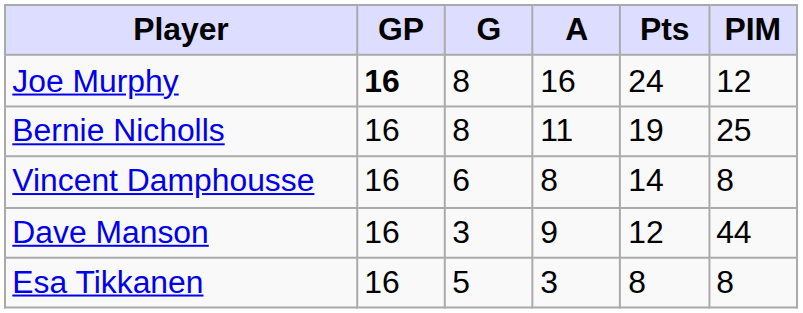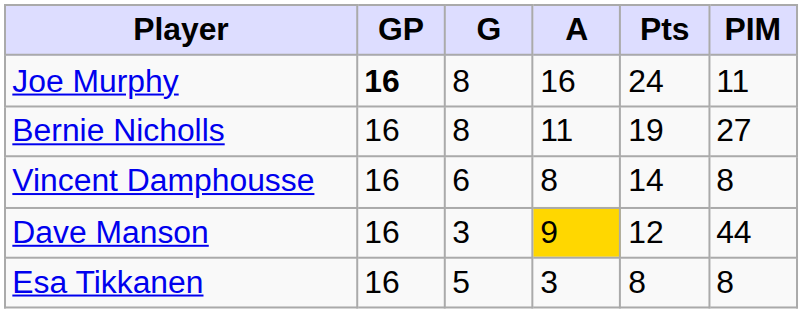 <table class="wikitable">
 <tr>
 <th style="background:#ddf; width:40%;">Player</th>
 <th style="background:#ddf; width:10%;">GP</th>
 <th style="background:#ddf; width:10%;">G</th>
 <th style="background:#ddf; width:10%;">A</th>
 <th style="background:#ddf; width:10%;">Pts</th>
 <th style="background:#ddf; width:10%;">PIM</th>
 </tr>
 <tr>
 <td><a href='#'>Joe Murphy</a></td>
 <td><strong>16</strong></td>
 <td>8</td>
 <td>16</td>
 <td>24</td>
-<td>12</td>
+<td>11</td>
 </tr>
 <tr>
 <td><a href='#'>Bernie Nicholls</a></td>
 <td>16</td>
 <td>8</td>
 <td>11</td>
 <td>19</td>
-<td>25</td>
+<td>27</td>
 </tr>
 <tr>
 <td><a href='#'>Vincent Damphousse</a></td>
 <td>16</td>
 <td>6</td>
 <td>8</td>
 <td>14</td>
 <td>8</td>
 </tr>
 <tr>
 <td><a href='#'>Dave Manson</a></td>
 <td>16</td>
 <td>3</td>
-<td>9</td>
+<td style="background: gold;">9</td>
 <td>12</td>
 <td>44</td>
 </tr>
 <tr>
 <td><a href='#'>Esa Tikkanen</a></td>
 <td>16</td>
 <td>5</td>
 <td>3</td>
 <td>8</td>
 <td>8</td>
 </tr>
 </table>
